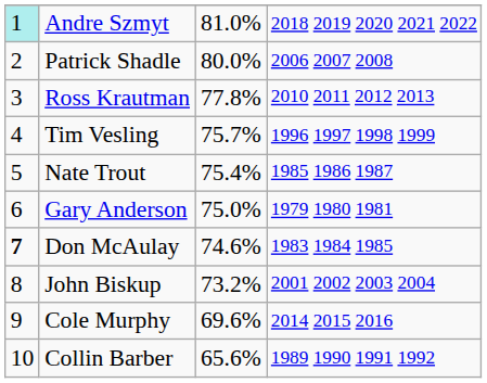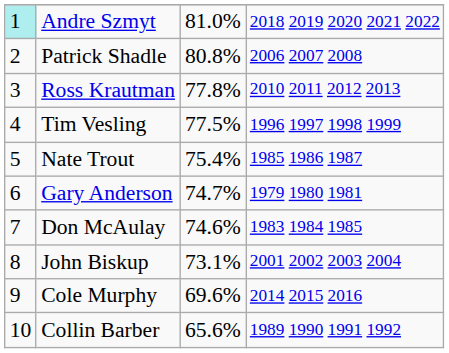 <table class="wikitable">
 <tr>
 </tr>
 <tr>
 <td style="background: paleturquoise;">1</td>
 <td><a href='#'>Andre Szmyt</a></td>
 <td><abbr>81.0%</abbr></td>
 <td style="font-size:80%;"><a href='#'>2018</a> <a href='#'>2019</a> <a href='#'>2020</a> <a href='#'>2021</a> <a href='#'>2022</a></td>
 </tr>
 <tr>
 <td>2</td>
 <td>Patrick Shadle</td>
-<td><abbr>80.0%</abbr></td>
+<td><abbr>80.8%</abbr></td>
 <td style="font-size:80%;"><a href='#'>2006</a> <a href='#'>2007</a> <a href='#'>2008</a></td>
 </tr>
 <tr>
 <td>3</td>
 <td><a href='#'>Ross Krautman</a></td>
 <td><abbr>77.8%</abbr></td>
 <td style="font-size:80%;"><a href='#'>2010</a> <a href='#'>2011</a> <a href='#'>2012</a> <a href='#'>2013</a></td>
 </tr>
 <tr>
 <td>4</td>
 <td>Tim Vesling</td>
-<td><abbr>75.7%</abbr></td>
+<td><abbr>77.5%</abbr></td>
 <td style="font-size:80%;"><a href='#'>1996</a> <a href='#'>1997</a> <a href='#'>1998</a> <a href='#'>1999</a></td>
 </tr>
 <tr>
 <td>5</td>
 <td>Nate Trout</td>
 <td><abbr>75.4%</abbr></td>
 <td style="font-size:80%;"><a href='#'>1985</a> <a href='#'>1986</a> <a href='#'>1987</a></td>
 </tr>
 <tr>
 <td>6</td>
 <td><a href='#'>Gary Anderson</a></td>
-<td><abbr>75.0%</abbr></td>
+<td><abbr>74.7%</abbr></td>
 <td style="font-size:80%;"><a href='#'>1979</a> <a href='#'>1980</a> <a href='#'>1981</a></td>
 </tr>
 <tr>
-<td><strong>7</strong></td>
+<td>7</td>
 <td>Don McAulay</td>
 <td><abbr>74.6%</abbr></td>
 <td style="font-size:80%;"><a href='#'>1983</a> <a href='#'>1984</a> <a href='#'>1985</a></td>
 </tr>
 <tr>
 <td>8</td>
 <td>John Biskup</td>
-<td><abbr>73.2%</abbr></td>
+<td><abbr>73.1%</abbr></td>
 <td style="font-size:80%;"><a href='#'>2001</a> <a href='#'>2002</a> <a href='#'>2003</a> <a href='#'>2004</a><br></td>
 </tr>
 <tr>
 <td>9</td>
 <td>Cole Murphy</td>
 <td><abbr>69.6%</abbr></td>
 <td style="font-size:80%;"><a href='#'>2014</a> <a href='#'>2015</a> <a href='#'>2016</a></td>
 </tr>
 <tr>
 <td>10</td>
 <td>Collin Barber</td>
 <td><abbr>65.6%</abbr></td>
 <td style="font-size:80%;"><a href='#'>1989</a> <a href='#'>1990</a> <a href='#'>1991</a> <a href='#'>1992</a></td>
 </tr>
 </table>
